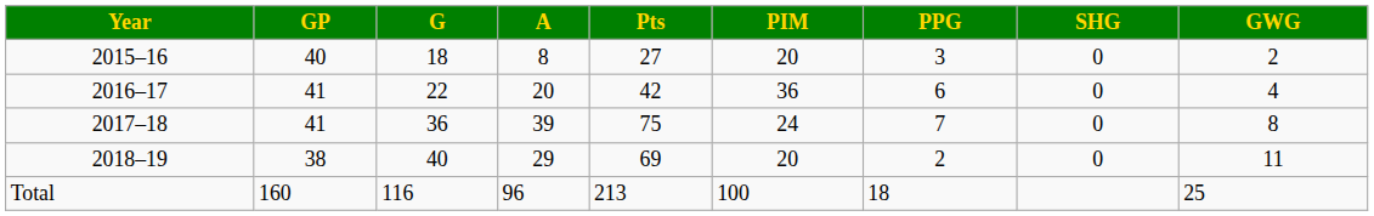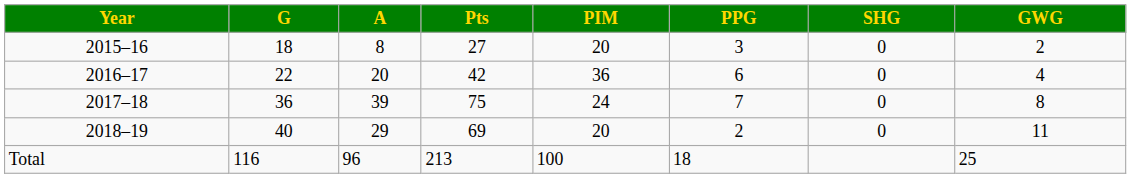 <table class="wikitable" style="width:80%;">
 <tr style="text-align:center; background:green; color:gold;">
 <td><strong>Year</strong></td>
-<td><strong>GP</strong></td>
 <td><strong>G</strong></td>
 <td><strong>A</strong></td>
 <td><strong>Pts</strong></td>
 <td><strong>PIM</strong></td>
 <td><strong>PPG</strong></td>
 <td><strong>SHG</strong></td>
 <td><strong>GWG</strong></td>
 </tr>
 <tr style="text-align:center;" bgcolor="">
 <td>2015–16</td>
-<td>40</td>
 <td>18</td>
 <td>8</td>
 <td>27</td>
 <td>20</td>
 <td>3</td>
 <td>0</td>
 <td>2</td>
 </tr>
 <tr style="text-align:center;" bgcolor="">
 <td>2016–17</td>
-<td>41</td>
 <td>22</td>
 <td>20</td>
 <td>42</td>
 <td>36</td>
 <td>6</td>
 <td>0</td>
 <td>4</td>
 </tr>
 <tr style="text-align:center;" bgcolor="">
 <td>2017–18</td>
-<td>41</td>
 <td>36</td>
 <td>39</td>
 <td>75</td>
 <td>24</td>
 <td>7</td>
 <td>0</td>
 <td>8</td>
 </tr>
 <tr style="text-align:center;" bgcolor="">
 <td>2018–19</td>
-<td>38</td>
 <td>40</td>
 <td>29</td>
 <td>69</td>
 <td>20</td>
 <td>2</td>
 <td>0</td>
 <td>11</td>
 </tr>
 <tr>
 <td>Total</td>
-<td>160</td>
 <td>116</td>
 <td>96</td>
 <td>213</td>
 <td>100</td>
 <td>18</td>
 <td></td>
 <td>25</td>
 </tr>
 </table>
